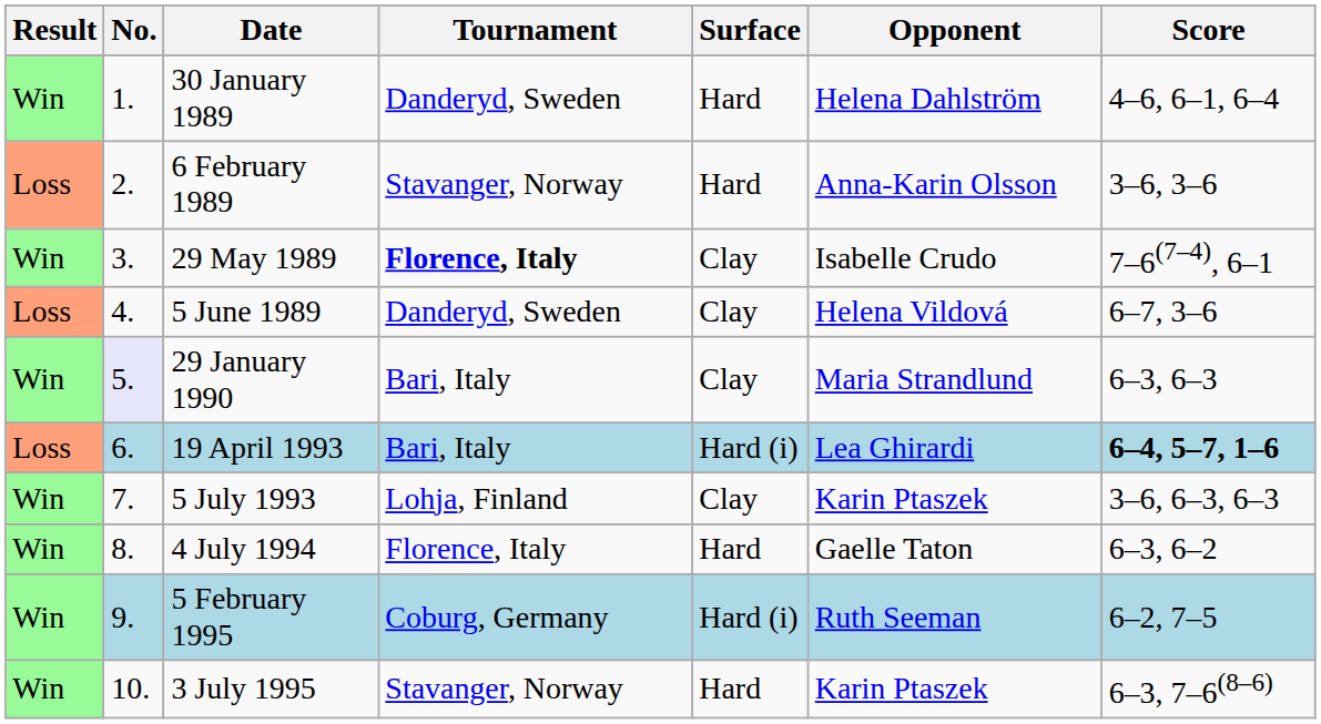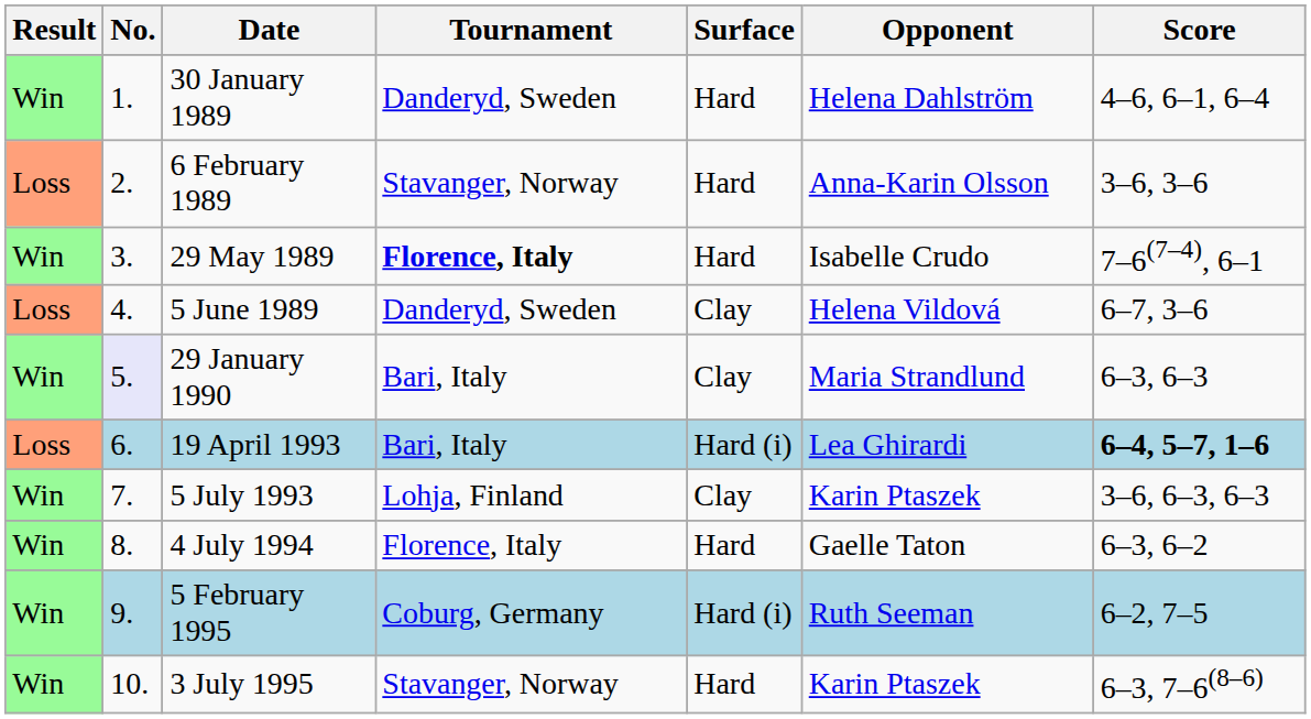 <table class="sortable wikitable" style="font-size:97%;">
 <tr>
 <th>Result</th>
 <th>No.</th>
 <th style="width:100px">Date</th>
 <th style="width:150px">Tournament</th>
 <th style="width:50px">Surface</th>
 <th style="width:140px">Opponent</th>
 <th style="width:100px" class="unsortable">Score</th>
 </tr>
 <tr>
 <td style="background:#98fb98;">Win</td>
 <td>1.</td>
 <td>30 January 1989</td>
 <td><a href='#'>Danderyd</a>, Sweden</td>
 <td>Hard</td>
 <td> <a href='#'>Helena Dahlström</a></td>
 <td>4–6, 6–1, 6–4</td>
 </tr>
 <tr>
 <td style="background:#ffa07a;">Loss</td>
 <td>2.</td>
 <td>6 February 1989</td>
 <td><a href='#'>Stavanger</a>, Norway</td>
 <td>Hard</td>
 <td> <a href='#'>Anna-Karin Olsson</a></td>
 <td>3–6, 3–6</td>
 </tr>
 <tr>
 <td style="background:#98fb98;">Win</td>
 <td>3.</td>
 <td>29 May 1989</td>
 <td><strong><a href='#'>Florence</a>, Italy</strong></td>
-<td>Clay</td>
+<td>Hard</td>
 <td> Isabelle Crudo</td>
 <td>7–6<sup>(7–4)</sup>, 6–1</td>
 </tr>
 <tr>
 <td style="background:#ffa07a;">Loss</td>
 <td>4.</td>
 <td>5 June 1989</td>
 <td><a href='#'>Danderyd</a>, Sweden</td>
 <td>Clay</td>
 <td> <a href='#'>Helena Vildová</a></td>
 <td>6–7, 3–6</td>
 </tr>
 <tr>
 <td style="background:#98fb98;">Win</td>
 <td style="background: lavender;">5.</td>
 <td>29 January 1990</td>
 <td><a href='#'>Bari</a>, Italy</td>
 <td>Clay</td>
 <td> <a href='#'>Maria Strandlund</a></td>
 <td>6–3, 6–3</td>
 </tr>
 <tr style="background:lightblue;">
 <td style="background:#ffa07a;">Loss</td>
 <td>6.</td>
 <td>19 April 1993</td>
 <td><a href='#'>Bari</a>, Italy</td>
 <td>Hard (i)</td>
 <td> <a href='#'>Lea Ghirardi</a></td>
 <td><strong>6–4, 5–7, 1–6</strong></td>
 </tr>
 <tr>
 <td style="background:#98fb98;">Win</td>
 <td>7.</td>
 <td>5 July 1993</td>
 <td><a href='#'>Lohja</a>, Finland</td>
 <td>Clay</td>
 <td> <a href='#'>Karin Ptaszek</a></td>
 <td>3–6, 6–3, 6–3</td>
 </tr>
 <tr>
 <td style="background:#98fb98;">Win</td>
 <td>8.</td>
 <td>4 July 1994</td>
 <td><a href='#'>Florence</a>, Italy</td>
 <td>Hard</td>
 <td> Gaelle Taton</td>
 <td>6–3, 6–2</td>
 </tr>
 <tr style="background:lightblue;">
 <td style="background:#98fb98;">Win</td>
 <td>9.</td>
 <td>5 February 1995</td>
 <td><a href='#'>Coburg</a>, Germany</td>
 <td>Hard (i)</td>
 <td> <a href='#'>Ruth Seeman</a></td>
 <td>6–2, 7–5</td>
 </tr>
 <tr>
 <td style="background:#98fb98;">Win</td>
 <td>10.</td>
 <td>3 July 1995</td>
 <td><a href='#'>Stavanger</a>, Norway</td>
 <td>Hard</td>
 <td> <a href='#'>Karin Ptaszek</a></td>
 <td>6–3, 7–6<sup>(8–6)</sup></td>
 </tr>
 </table>
